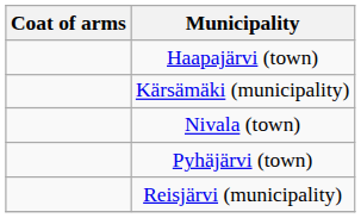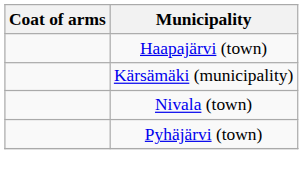 <table class="wikitable" style="font-size: 90%; text-align: center; line-height: normal; margin-left: 30px;">
 <tr>
 <th>Coat of arms</th>
 <th>Municipality</th>
 </tr>
 <tr>
 <td align=left></td>
 <td><a href='#'>Haapajärvi</a> (town)</td>
 </tr>
 <tr>
 <td align=left></td>
 <td><a href='#'>Kärsämäki</a> (municipality)</td>
 </tr>
 <tr>
 <td align=left></td>
 <td><a href='#'>Nivala</a> (town)</td>
 </tr>
 <tr>
 <td align=left></td>
 <td><a href='#'>Pyhäjärvi</a> (town)</td>
 </tr>
 <tr>
-<td align=left></td>
-<td><a href='#'>Reisjärvi</a> (municipality)</td>
-</tr>
-<tr>
 </tr>
 </table>
